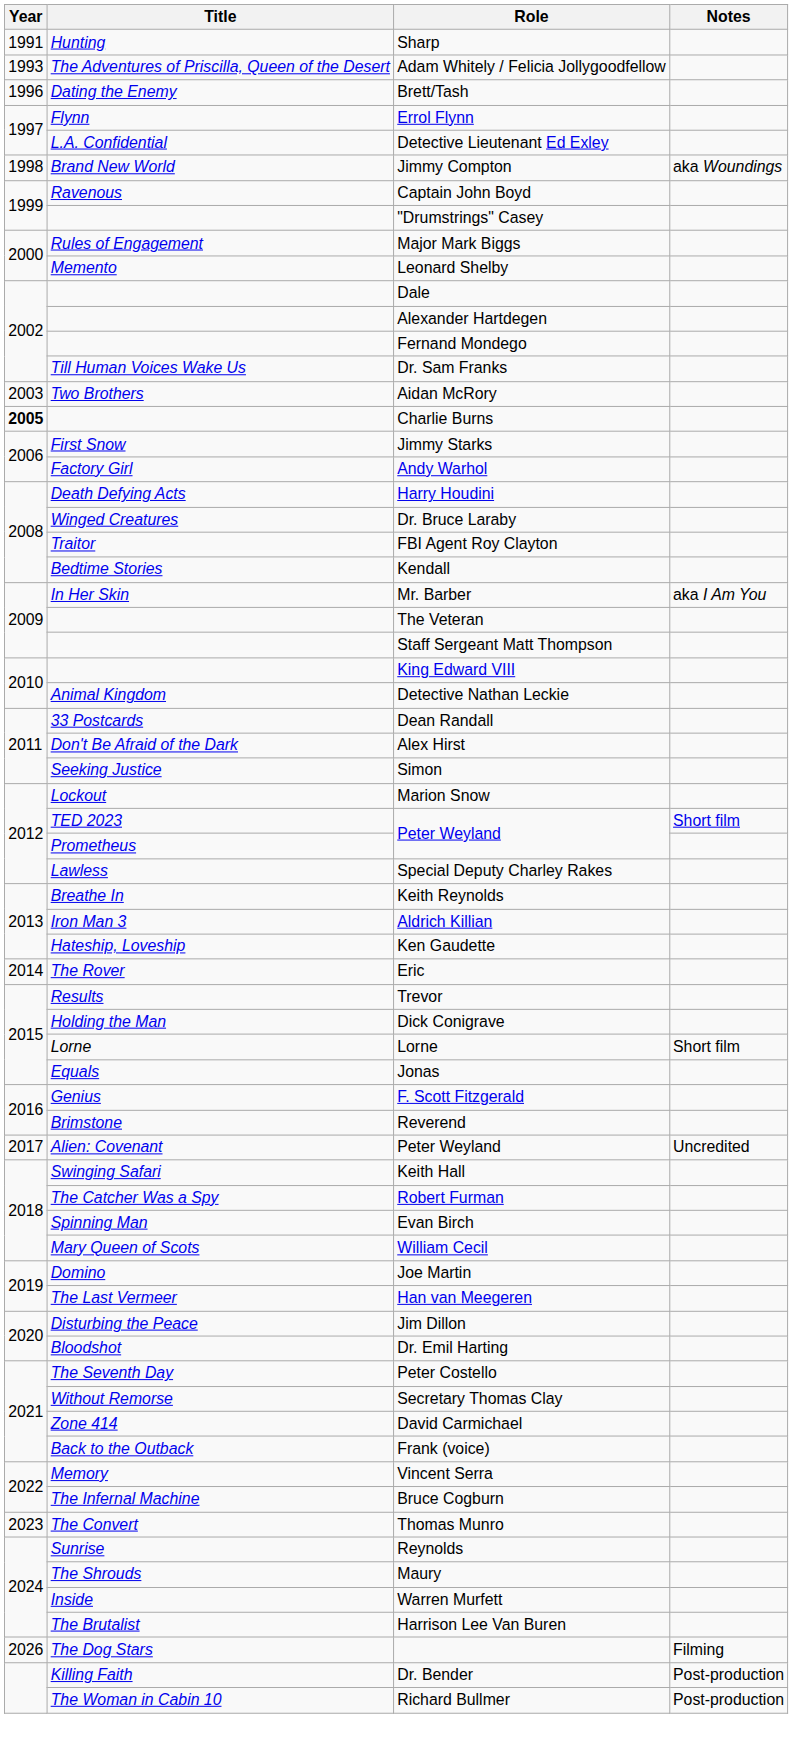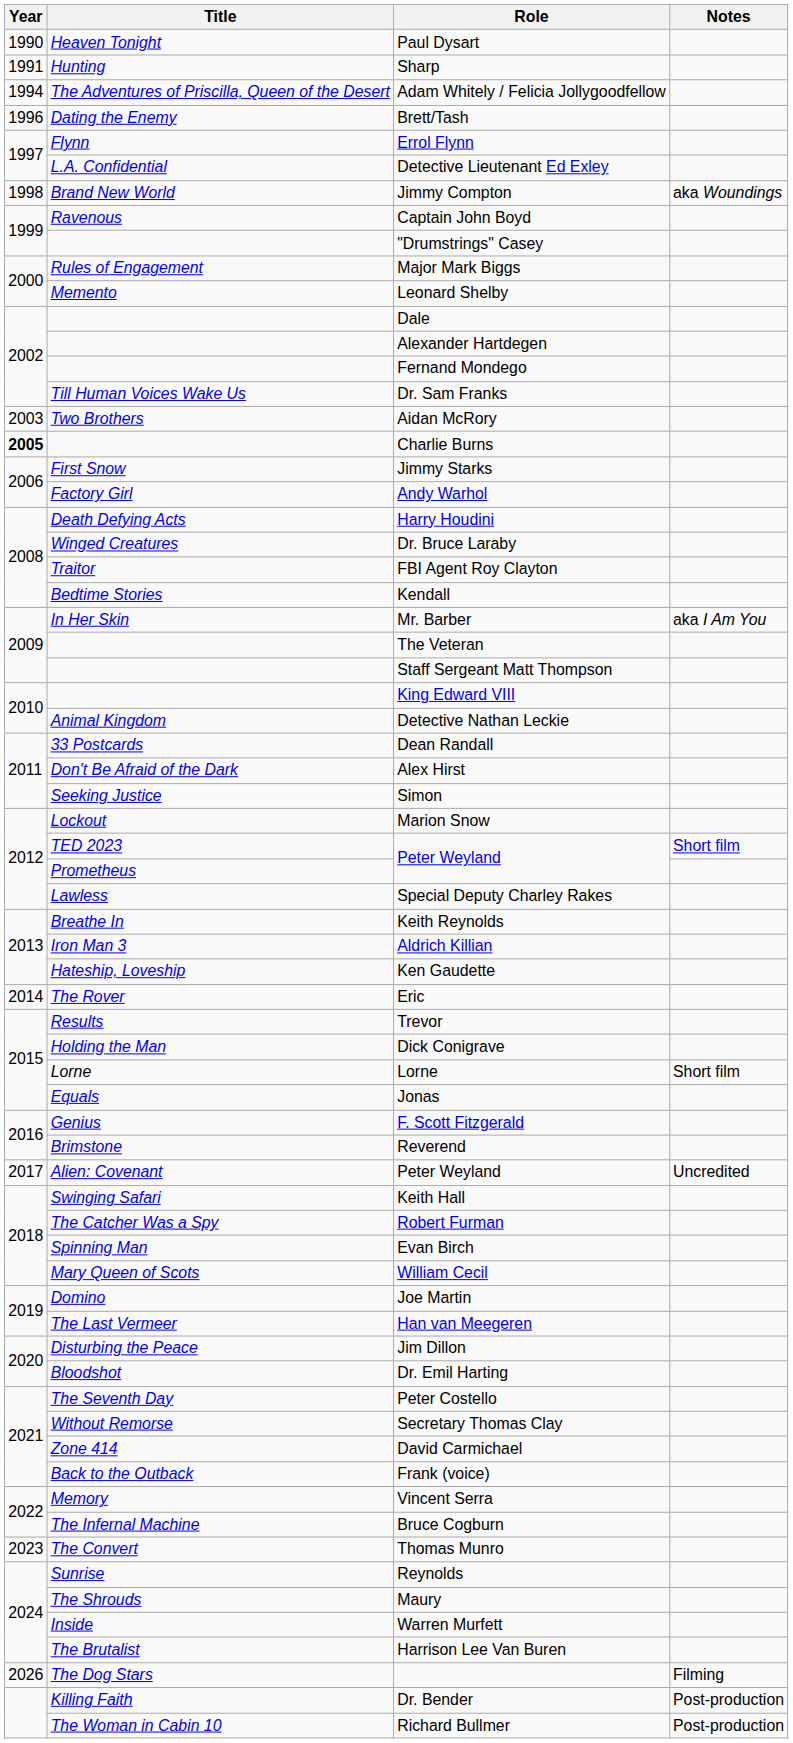 <table class="wikitable sortable unsortable">
 <tr>
 <th>Year</th>
 <th>Title</th>
 <th>Role</th>
 <th class="unsortable">Notes</th>
 </tr>
 <tr>
+<td>1990</td>
+<td><em><a href='#'>Heaven Tonight</a></em></td>
+<td>Paul Dysart</td>
+<td></td>
+</tr>
+<tr>
 <td>1991</td>
 <td><em><a href='#'>Hunting</a></em></td>
 <td>Sharp</td>
 <td></td>
 </tr>
 <tr>
-<td>1993</td>
+<td>1994</td>
 <td><em><a href='#'>The Adventures of Priscilla, Queen of the Desert</a></em></td>
 <td>Adam Whitely / Felicia Jollygoodfellow</td>
 <td></td>
 </tr>
 <tr>
 <td>1996</td>
 <td><em><a href='#'>Dating the Enemy</a></em></td>
 <td>Brett/Tash</td>
 <td></td>
 </tr>
 <tr>
 <td rowspan="2">1997</td>
 <td><em><a href='#'>Flynn</a></em></td>
 <td><a href='#'>Errol Flynn</a></td>
 <td></td>
 </tr>
 <tr>
 <td><em><a href='#'>L.A. Confidential</a></em></td>
 <td>Detective Lieutenant <a href='#'>Ed Exley</a></td>
 <td></td>
 </tr>
 <tr>
 <td>1998</td>
 <td><em><a href='#'>Brand New World</a></em></td>
 <td>Jimmy Compton</td>
 <td>aka <em>Woundings</em></td>
 </tr>
 <tr>
 <td rowspan="2">1999</td>
 <td><em><a href='#'>Ravenous</a></em></td>
 <td>Captain John Boyd</td>
 <td></td>
 </tr>
 <tr>
 <td><em></em></td>
 <td>"Drumstrings" Casey</td>
 <td></td>
 </tr>
 <tr>
 <td rowspan="2">2000</td>
 <td><em><a href='#'>Rules of Engagement</a></em></td>
 <td>Major Mark Biggs</td>
 <td></td>
 </tr>
 <tr>
 <td><em><a href='#'>Memento</a></em></td>
 <td>Leonard Shelby</td>
 <td></td>
 </tr>
 <tr>
 <td rowspan="4">2002</td>
 <td><em></em></td>
 <td>Dale</td>
 <td></td>
 </tr>
 <tr>
 <td><em></em></td>
 <td>Alexander Hartdegen</td>
 <td></td>
 </tr>
 <tr>
 <td><em></em></td>
 <td>Fernand Mondego</td>
 <td></td>
 </tr>
 <tr>
 <td><em><a href='#'>Till Human Voices Wake Us</a></em></td>
 <td>Dr. Sam Franks</td>
 <td></td>
 </tr>
 <tr>
 <td>2003</td>
 <td><em><a href='#'>Two Brothers</a></em></td>
 <td>Aidan McRory</td>
 <td></td>
 </tr>
 <tr>
 <td><strong>2005</strong></td>
 <td><em></em></td>
 <td>Charlie Burns</td>
 <td></td>
 </tr>
 <tr>
 <td rowspan="2">2006</td>
 <td><em><a href='#'>First Snow</a></em></td>
 <td>Jimmy Starks</td>
 <td></td>
 </tr>
 <tr>
 <td><em><a href='#'>Factory Girl</a></em></td>
 <td><a href='#'>Andy Warhol</a></td>
 <td></td>
 </tr>
 <tr>
 <td rowspan="4">2008</td>
 <td><em><a href='#'>Death Defying Acts</a></em></td>
 <td><a href='#'>Harry Houdini</a></td>
 <td></td>
 </tr>
 <tr>
 <td><em><a href='#'>Winged Creatures</a></em></td>
 <td>Dr. Bruce Laraby</td>
 <td></td>
 </tr>
 <tr>
 <td><em><a href='#'>Traitor</a></em></td>
 <td>FBI Agent Roy Clayton</td>
 <td></td>
 </tr>
 <tr>
 <td><em><a href='#'>Bedtime Stories</a></em></td>
 <td>Kendall</td>
 <td></td>
 </tr>
 <tr>
 <td rowspan="3">2009</td>
 <td><em><a href='#'>In Her Skin</a></em></td>
 <td>Mr. Barber</td>
 <td>aka <em>I Am You</em></td>
 </tr>
 <tr>
 <td><em></em></td>
 <td>The Veteran</td>
 <td></td>
 </tr>
 <tr>
 <td><em></em></td>
 <td>Staff Sergeant Matt Thompson</td>
 <td></td>
 </tr>
 <tr>
 <td rowspan="2">2010</td>
 <td><em></em></td>
 <td><a href='#'>King Edward VIII</a></td>
 <td></td>
 </tr>
 <tr>
 <td><em><a href='#'>Animal Kingdom</a></em></td>
 <td>Detective Nathan Leckie</td>
 <td></td>
 </tr>
 <tr>
 <td rowspan="3">2011</td>
 <td><em><a href='#'>33 Postcards</a></em></td>
 <td>Dean Randall</td>
 <td></td>
 </tr>
 <tr>
 <td><em><a href='#'>Don't Be Afraid of the Dark</a></em></td>
 <td>Alex Hirst</td>
 <td></td>
 </tr>
 <tr>
 <td><em><a href='#'>Seeking Justice</a></em></td>
 <td>Simon</td>
 <td></td>
 </tr>
 <tr>
 <td rowspan="4">2012</td>
 <td><em><a href='#'>Lockout</a></em></td>
 <td>Marion Snow</td>
 <td></td>
 </tr>
 <tr>
 <td><em><a href='#'>TED 2023</a></em></td>
 <td rowspan="2"><a href='#'>Peter Weyland</a></td>
 <td><a href='#'>Short film</a></td>
 </tr>
 <tr>
 <td><em><a href='#'>Prometheus</a></em></td>
 <td></td>
 </tr>
 <tr>
 <td><em><a href='#'>Lawless</a></em></td>
 <td>Special Deputy Charley Rakes</td>
 <td></td>
 </tr>
 <tr>
 <td rowspan="3">2013</td>
 <td><em><a href='#'>Breathe In</a></em></td>
 <td>Keith Reynolds</td>
 <td></td>
 </tr>
 <tr>
 <td><em><a href='#'>Iron Man 3</a></em></td>
 <td><a href='#'>Aldrich Killian</a></td>
 <td></td>
 </tr>
 <tr>
 <td><em><a href='#'>Hateship, Loveship</a></em></td>
 <td>Ken Gaudette</td>
 <td></td>
 </tr>
 <tr>
 <td>2014</td>
 <td><em><a href='#'>The Rover</a></em></td>
 <td>Eric</td>
 <td></td>
 </tr>
 <tr>
 <td rowspan="4">2015</td>
 <td><em><a href='#'>Results</a></em></td>
 <td>Trevor</td>
 <td></td>
 </tr>
 <tr>
 <td><em><a href='#'>Holding the Man</a></em></td>
 <td>Dick Conigrave</td>
 <td></td>
 </tr>
 <tr>
 <td><em>Lorne</em></td>
 <td>Lorne</td>
 <td>Short film</td>
 </tr>
 <tr>
 <td><em><a href='#'>Equals</a></em></td>
 <td>Jonas</td>
 <td></td>
 </tr>
 <tr>
 <td rowspan="2">2016</td>
 <td><em><a href='#'>Genius</a></em></td>
 <td><a href='#'>F. Scott Fitzgerald</a></td>
 <td></td>
 </tr>
 <tr>
 <td><em><a href='#'>Brimstone</a></em></td>
 <td>Reverend</td>
 <td></td>
 </tr>
 <tr>
 <td>2017</td>
 <td><em><a href='#'>Alien: Covenant</a></em></td>
 <td>Peter Weyland</td>
 <td>Uncredited</td>
 </tr>
 <tr>
 <td rowspan="4">2018</td>
 <td><em><a href='#'>Swinging Safari</a></em></td>
 <td>Keith Hall</td>
 <td></td>
 </tr>
 <tr>
 <td><em><a href='#'>The Catcher Was a Spy</a></em></td>
 <td><a href='#'>Robert Furman</a></td>
 <td></td>
 </tr>
 <tr>
 <td><em><a href='#'>Spinning Man</a></em></td>
 <td>Evan Birch</td>
 <td></td>
 </tr>
 <tr>
 <td><em><a href='#'>Mary Queen of Scots</a></em></td>
 <td><a href='#'>William Cecil</a></td>
 <td></td>
 </tr>
 <tr>
 <td rowspan="2">2019</td>
 <td><em><a href='#'>Domino</a></em></td>
 <td>Joe Martin</td>
 <td></td>
 </tr>
 <tr>
 <td><em><a href='#'>The Last Vermeer</a></em></td>
 <td><a href='#'>Han van Meegeren</a></td>
 <td></td>
 </tr>
 <tr>
 <td rowspan="2">2020</td>
 <td><em><a href='#'>Disturbing the Peace</a></em></td>
 <td>Jim Dillon</td>
 <td></td>
 </tr>
 <tr>
 <td><em><a href='#'>Bloodshot</a></em></td>
 <td>Dr. Emil Harting</td>
 <td></td>
 </tr>
 <tr>
 <td rowspan="4">2021</td>
 <td><em><a href='#'>The Seventh Day</a></em></td>
 <td>Peter Costello</td>
 <td></td>
 </tr>
 <tr>
 <td><em><a href='#'>Without Remorse</a></em></td>
 <td>Secretary Thomas Clay</td>
 <td></td>
 </tr>
 <tr>
 <td><em><a href='#'>Zone 414</a></em></td>
 <td>David Carmichael</td>
 <td></td>
 </tr>
 <tr>
 <td><em><a href='#'>Back to the Outback</a></em></td>
 <td>Frank (voice)</td>
 <td></td>
 </tr>
 <tr>
 <td rowspan="2">2022</td>
 <td><em><a href='#'>Memory</a></em></td>
 <td>Vincent Serra</td>
 <td></td>
 </tr>
 <tr>
 <td><em><a href='#'>The Infernal Machine</a></em></td>
 <td>Bruce Cogburn</td>
 <td></td>
 </tr>
 <tr>
 <td>2023</td>
 <td><em><a href='#'>The Convert</a></em></td>
 <td>Thomas Munro</td>
 <td></td>
 </tr>
 <tr>
 <td rowspan="4">2024</td>
 <td><em><a href='#'>Sunrise</a></em></td>
 <td>Reynolds</td>
 <td></td>
 </tr>
 <tr>
 <td><em><a href='#'>The Shrouds</a></em></td>
 <td>Maury</td>
 <td></td>
 </tr>
 <tr>
 <td><em><a href='#'>Inside</a></em></td>
 <td>Warren Murfett</td>
 <td></td>
 </tr>
 <tr>
 <td><em><a href='#'>The Brutalist</a></em></td>
 <td>Harrison Lee Van Buren</td>
 <td></td>
 </tr>
 <tr>
 <td>2026</td>
 <td><em><a href='#'>The Dog Stars</a></em></td>
 <td></td>
 <td>Filming</td>
 </tr>
 <tr>
 <td rowspan="2"></td>
 <td><em><a href='#'>Killing Faith</a></em></td>
 <td>Dr. Bender</td>
 <td>Post-production</td>
 </tr>
 <tr>
 <td><em><a href='#'>The Woman in Cabin 10</a></em></td>
 <td>Richard Bullmer</td>
 <td>Post-production</td>
 </tr>
 </table>
